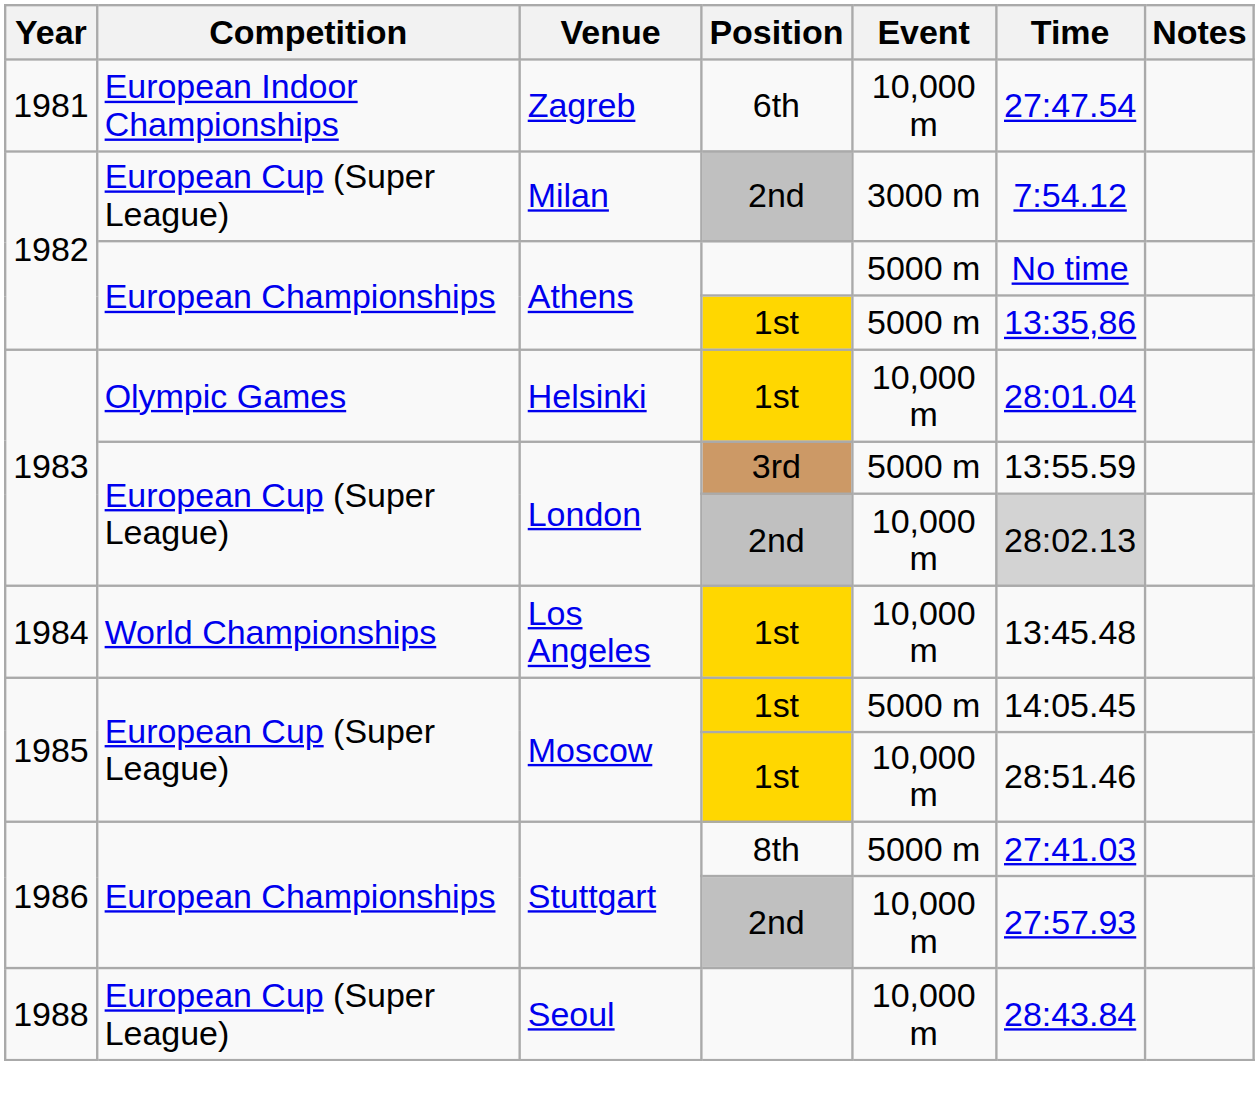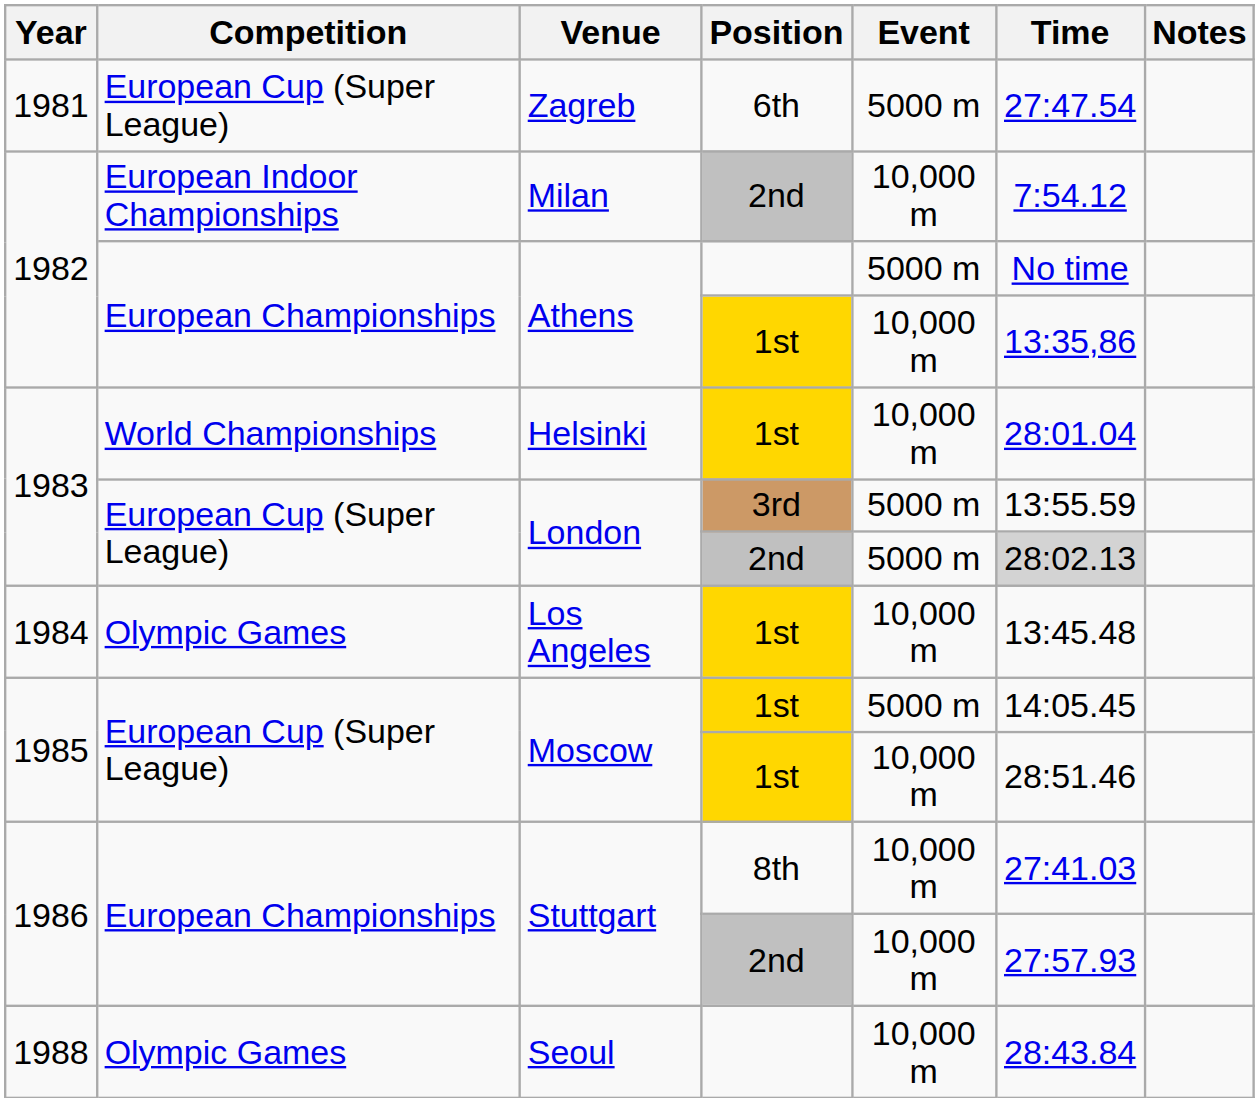 <table class="wikitable sortable" width=60% style="font-size:90%; text-align:center;">
 <tr>
 <th>Year</th>
 <th>Competition</th>
 <th>Venue</th>
 <th>Position</th>
 <th>Event</th>
 <th>Time</th>
 <th>Notes</th>
 </tr>
 <tr>
 <td>1981</td>
-<td align=left><a href='#'>European Indoor Championships</a></td>
+<td align=left><a href='#'>European Cup</a> (Super League)</td>
 <td align=left> <a href='#'>Zagreb</a></td>
 <td>6th</td>
-<td>10,000 m</td>
+<td>5000 m</td>
 <td><a href='#'>27:47.54</a></td>
 <td></td>
 </tr>
 <tr>
 <td rowspan=3>1982</td>
-<td align=left><a href='#'>European Cup</a> (Super League)</td>
+<td align=left><a href='#'>European Indoor Championships</a></td>
 <td align=left> <a href='#'>Milan</a></td>
 <td bgcolor=silver>2nd</td>
-<td>3000 m</td>
+<td>10,000 m</td>
 <td><a href='#'>7:54.12</a></td>
 <td></td>
 </tr>
 <tr>
 <td align=left rowspan=2><a href='#'>European Championships</a></td>
 <td align=left rowspan=2> <a href='#'>Athens</a></td>
 <td></td>
 <td>5000 m</td>
 <td><a href='#'>No time</a></td>
 <td></td>
 </tr>
 <tr>
 <td bgcolor=gold>1st</td>
-<td>5000 m</td>
+<td>10,000 m</td>
 <td><a href='#'>13:35,86</a></td>
 <td></td>
 </tr>
 <tr>
 <td rowspan=3>1983</td>
-<td align=left><a href='#'>Olympic Games</a></td>
+<td align=left><a href='#'>World Championships</a></td>
 <td align=left> <a href='#'>Helsinki</a></td>
 <td bgcolor=gold>1st</td>
 <td>10,000 m</td>
 <td><a href='#'>28:01.04</a></td>
 <td></td>
 </tr>
 <tr>
 <td align=left rowspan=2><a href='#'>European Cup</a> (Super League)</td>
 <td align=left rowspan=2> <a href='#'>London</a></td>
 <td bgcolor=cc9966>3rd</td>
 <td>5000 m</td>
 <td>13:55.59</td>
 <td></td>
 </tr>
 <tr>
 <td bgcolor=silver>2nd</td>
-<td>10,000 m</td>
+<td>5000 m</td>
 <td style="background: lightgrey;">28:02.13</td>
 <td></td>
 </tr>
 <tr>
 <td>1984</td>
-<td align=left><a href='#'>World Championships</a></td>
+<td align=left><a href='#'>Olympic Games</a></td>
 <td align=left> <a href='#'>Los Angeles</a></td>
 <td bgcolor=gold>1st</td>
 <td>10,000 m</td>
 <td>13:45.48</td>
 <td></td>
 </tr>
 <tr>
 <td rowspan=2>1985</td>
 <td align=left rowspan=2><a href='#'>European Cup</a> (Super League)</td>
 <td align=left rowspan=2> <a href='#'>Moscow</a></td>
 <td bgcolor=gold>1st</td>
 <td>5000 m</td>
 <td>14:05.45</td>
 <td></td>
 </tr>
 <tr>
 <td bgcolor=gold>1st</td>
 <td>10,000 m</td>
 <td>28:51.46</td>
 <td></td>
 </tr>
 <tr>
 <td rowspan=2>1986</td>
 <td align=left rowspan=2><a href='#'>European Championships</a></td>
 <td align=left rowspan=2> <a href='#'>Stuttgart</a></td>
 <td>8th</td>
-<td>5000 m</td>
+<td>10,000 m</td>
 <td><a href='#'>27:41.03</a></td>
 <td></td>
 </tr>
 <tr>
 <td bgcolor=silver>2nd</td>
 <td>10,000 m</td>
 <td><a href='#'>27:57.93</a></td>
 <td></td>
 </tr>
 <tr>
 <td>1988</td>
-<td align=left><a href='#'>European Cup</a> (Super League)</td>
+<td align=left><a href='#'>Olympic Games</a></td>
 <td align=left> <a href='#'>Seoul</a></td>
 <td></td>
 <td>10,000 m</td>
 <td><a href='#'>28:43.84</a></td>
 <td></td>
 </tr>
 </table>
